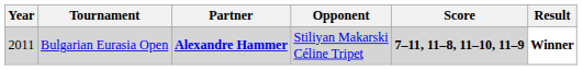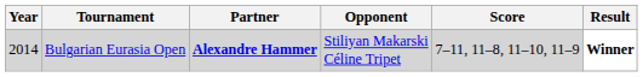 <table class="sortable wikitable" style="font-size: 90%;">
 <tr>
 <th>Year</th>
 <th>Tournament</th>
 <th>Partner</th>
 <th>Opponent</th>
 <th>Score</th>
 <th>Result</th>
 </tr>
 <tr style="background:#D5D5D5">
-<td align="center">2011</td>
+<td align="center">2014</td>
 <td align="left"><a href='#'>Bulgarian Eurasia Open</a></td>
 <td align="left"><strong> <a href='#'>Alexandre Hammer</a></strong></td>
 <td align="left"> <a href='#'>Stiliyan Makarski</a><br> <a href='#'>Céline Tripet</a></td>
-<td align="left"><strong>7–11, 11–8, 11–10, 11–9</strong></td>
+<td align="left">7–11, 11–8, 11–10, 11–9</td>
 <td style="text-align:left; background:white"> <strong>Winner</strong></td>
 </tr>
 </table>
